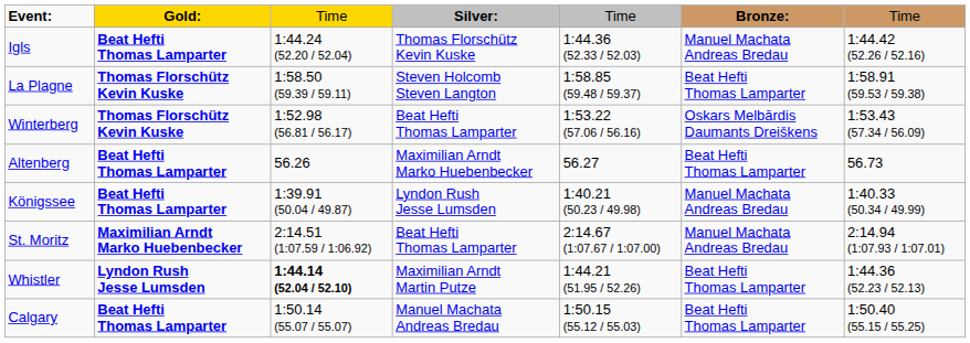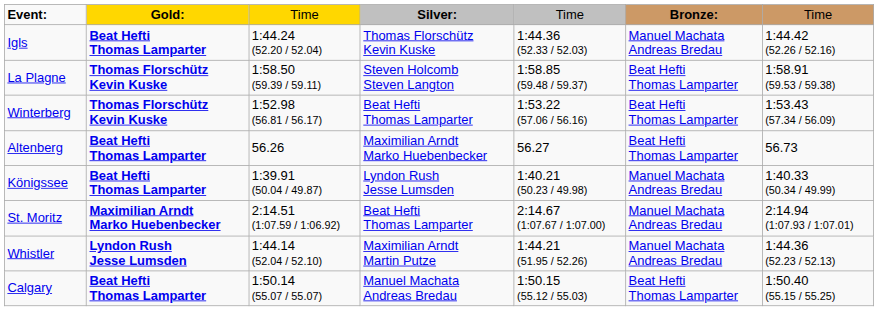 <table class="wikitable" width=85%>
 <tr>
 <td><strong>Event:</strong></td>
 <td style="text-align:center;background-color:gold;"><strong>Gold:</strong></td>
 <td style="text-align:center;background-color:gold;">Time</td>
 <td style="text-align:center;background-color:silver;"><strong>Silver:</strong></td>
 <td style="text-align:center;background-color:silver;">Time</td>
 <td style="text-align:center;background-color:#CC9966;"><strong>Bronze:</strong></td>
 <td style="text-align:center;background-color:#CC9966;">Time</td>
 </tr>
 <tr>
 <td><a href='#'>Igls</a></td>
 <td><strong><a href='#'>Beat Hefti</a><br><a href='#'>Thomas Lamparter</a></strong> <br><small></small></td>
 <td>1:44.24 <br><small>(52.20 / 52.04)</small></td>
 <td><a href='#'>Thomas Florschütz</a><br><a href='#'>Kevin Kuske</a> <br><small></small></td>
 <td>1:44.36 <br><small>(52.33 / 52.03)</small></td>
 <td><a href='#'>Manuel Machata</a><br><a href='#'>Andreas Bredau</a> <br><small></small></td>
 <td>1:44.42 <br><small>(52.26 / 52.16)</small></td>
 </tr>
 <tr>
 <td><a href='#'>La Plagne</a></td>
 <td><strong><a href='#'>Thomas Florschütz</a><br><a href='#'>Kevin Kuske</a></strong> <br><small></small></td>
 <td>1:58.50 <br><small>(59.39 / 59.11)</small></td>
 <td><a href='#'>Steven Holcomb</a><br><a href='#'>Steven Langton</a> <br><small></small></td>
 <td>1:58.85 <br><small>(59.48 / 59.37)</small></td>
 <td><a href='#'>Beat Hefti</a><br><a href='#'>Thomas Lamparter</a> <br><small></small></td>
 <td>1:58.91 <br><small>(59.53 / 	59.38)</small></td>
 </tr>
 <tr>
 <td><a href='#'>Winterberg</a></td>
 <td><strong><a href='#'>Thomas Florschütz</a><br><a href='#'>Kevin Kuske</a></strong> <br><small></small></td>
 <td>1:52.98 <br><small>(56.81 / 56.17)</small></td>
 <td><a href='#'>Beat Hefti</a><br><a href='#'>Thomas Lamparter</a> <br><small></small></td>
 <td>1:53.22 <br><small>(57.06 / 56.16)</small></td>
-<td><a href='#'>Oskars Melbārdis</a><br><a href='#'>Daumants Dreiškens</a> <br><small></small></td>
+<td><a href='#'>Beat Hefti</a><br><a href='#'>Thomas Lamparter</a> <br><small></small></td>
 <td>1:53.43 <br><small>(57.34 / 56.09)</small></td>
 </tr>
 <tr>
 <td><a href='#'>Altenberg</a></td>
 <td><strong><a href='#'>Beat Hefti</a><br><a href='#'>Thomas Lamparter</a></strong> <br><small></small></td>
 <td>56.26</td>
 <td><a href='#'>Maximilian Arndt</a><br><a href='#'>Marko Huebenbecker</a> <br><small></small></td>
 <td>56.27</td>
 <td><a href='#'>Beat Hefti</a><br><a href='#'>Thomas Lamparter</a> <br><small></small></td>
 <td>56.73</td>
 </tr>
 <tr>
 <td><a href='#'>Königssee</a></td>
 <td><strong><a href='#'>Beat Hefti</a><br><a href='#'>Thomas Lamparter</a></strong> <br><small></small></td>
 <td>1:39.91  <br><small>(50.04 / 49.87)</small></td>
 <td><a href='#'>Lyndon Rush</a><br><a href='#'>Jesse Lumsden</a> <br><small></small></td>
 <td>1:40.21 <br><small>(50.23 / 49.98)</small></td>
 <td><a href='#'>Manuel Machata</a><br><a href='#'>Andreas Bredau</a> <br><small></small></td>
 <td>1:40.33 <br><small>(50.34 / 49.99)</small></td>
 </tr>
 <tr>
 <td><a href='#'>St. Moritz</a></td>
 <td><strong><a href='#'>Maximilian Arndt</a><br><a href='#'>Marko Huebenbecker</a></strong> <br><small></small></td>
 <td>2:14.51  <br><small>(1:07.59 / 1:06.92)</small></td>
 <td><a href='#'>Beat Hefti</a><br><a href='#'>Thomas Lamparter</a> <br><small></small></td>
 <td>2:14.67 <br><small>(1:07.67 / 1:07.00)</small></td>
 <td><a href='#'>Manuel Machata</a><br><a href='#'>Andreas Bredau</a> <br><small></small></td>
 <td>2:14.94 <br><small>(1:07.93 / 1:07.01)</small></td>
 </tr>
 <tr>
 <td><a href='#'>Whistler</a></td>
 <td><strong><a href='#'>Lyndon Rush</a><br><a href='#'>Jesse Lumsden</a></strong> <br><small></small></td>
-<td><strong>1:44.14 <br><small>(52.04 / 52.10)</small></strong></td>
+<td>1:44.14 <br><small>(52.04 / 52.10)</small></td>
 <td><a href='#'>Maximilian Arndt</a><br><a href='#'>Martin Putze</a> <br><small></small></td>
 <td>1:44.21 <br><small>(51.95 / 52.26)</small></td>
-<td><a href='#'>Beat Hefti</a><br><a href='#'>Thomas Lamparter</a> <br><small></small></td>
+<td><a href='#'>Manuel Machata</a><br><a href='#'>Andreas Bredau</a> <br><small></small></td>
 <td>1:44.36 <br><small>(52.23 / 52.13)</small></td>
 </tr>
 <tr>
 <td><a href='#'>Calgary</a></td>
 <td><strong><a href='#'>Beat Hefti</a><br><a href='#'>Thomas Lamparter</a></strong> <br><small></small></td>
 <td>1:50.14 <br><small>(55.07 / 55.07)</small></td>
 <td><a href='#'>Manuel Machata</a><br><a href='#'>Andreas Bredau</a> <br><small></small></td>
 <td>1:50.15 <br><small>(55.12 / 55.03)</small></td>
 <td><a href='#'>Beat Hefti</a><br><a href='#'>Thomas Lamparter</a> <br><small></small></td>
 <td>1:50.40 <br><small>(55.15 / 55.25)</small></td>
 </tr>
 </table>
